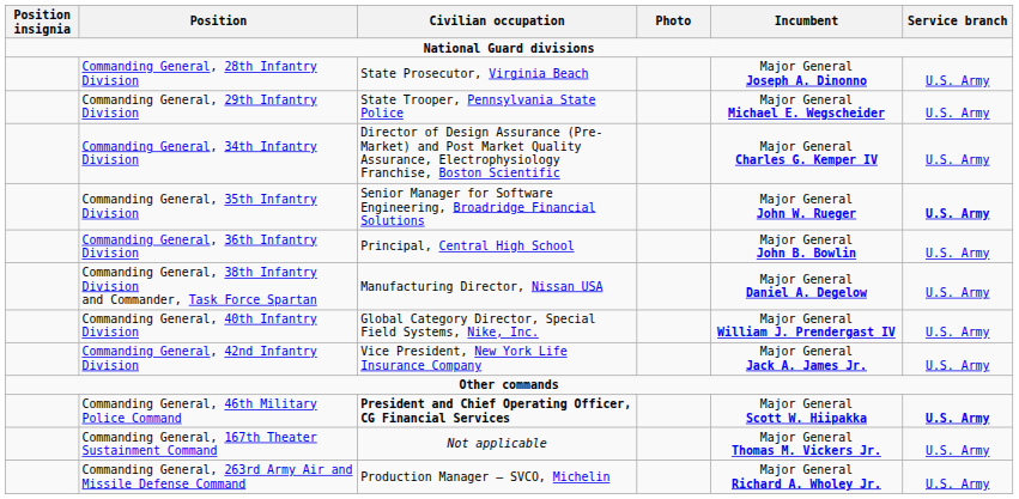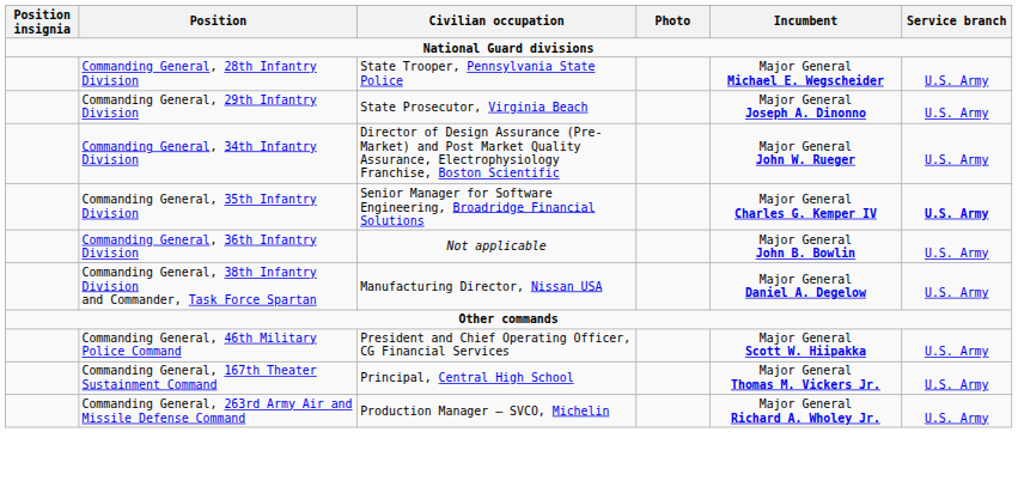 <table class="wikitable">
 <tr>
 <th width="75" style="text-align:center">Position insignia</th>
 <th width="300" style="text-align:center">Position</th>
 <th width="300" style="text-align:center">Civilian occupation</th>
 <th width="75" style="text-align:center">Photo</th>
 <th width="205" style="text-align:center">Incumbent</th>
 <th width="115" style="text-align:center">Service branch</th>
 </tr>
 <tr>
 <td colspan="6" style="text-align:center"><strong>National Guard divisions</strong></td>
 </tr>
 <tr>
 <td></td>
 <td><a href='#'>Commanding General</a>, <a href='#'>28th Infantry Division</a></td>
+<td>State Trooper, <a href='#'>Pennsylvania State Police</a></td>
+<td></td>
+<td style="text-align:center">Major General<br><strong><a href='#'>Michael E. Wegscheider</a></strong></td>
+<td style="text-align:center"><br><a href='#'>U.S. Army</a></td>
+</tr>
+<tr>
+<td></td>
+<td>Commanding General, <a href='#'>29th Infantry Division</a></td>
 <td>State Prosecutor, <a href='#'>Virginia Beach</a></td>
 <td></td>
 <td style="text-align:center">Major General<br><strong><a href='#'>Joseph A. Dinonno</a></strong></td>
 <td style="text-align:center"><br><a href='#'>U.S. Army</a></td>
 </tr>
 <tr>
 <td></td>
-<td>Commanding General, <a href='#'>29th Infantry Division</a></td>
-<td>State Trooper, <a href='#'>Pennsylvania State Police</a></td>
-<td></td>
-<td style="text-align:center">Major General<br><strong><a href='#'>Michael E. Wegscheider</a></strong></td>
-<td style="text-align:center"><br><a href='#'>U.S. Army</a></td>
-</tr>
-<tr>
-<td></td>
 <td><a href='#'>Commanding General</a>, <a href='#'>34th Infantry Division</a></td>
 <td>Director of Design Assurance (Pre-Market) and Post Market Quality Assurance, Electrophysiology Franchise, <a href='#'>Boston Scientific</a></td>
 <td></td>
-<td style="text-align:center">Major General<br><strong><a href='#'>Charles G. Kemper IV</a></strong></td>
+<td style="text-align:center">Major General<br><strong><a href='#'>John W. Rueger</a></strong></td>
 <td style="text-align:center"><br><a href='#'>U.S. Army</a></td>
 </tr>
 <tr>
 <td></td>
 <td>Commanding General, <a href='#'>35th Infantry Division</a></td>
 <td>Senior Manager for Software Engineering, <a href='#'>Broadridge Financial Solutions</a></td>
 <td></td>
-<td style="text-align:center">Major General<br><strong><a href='#'>John W. Rueger</a></strong></td>
+<td style="text-align:center">Major General<br><strong><a href='#'>Charles G. Kemper IV</a></strong></td>
 <td style="text-align:center"><strong><br><a href='#'>U.S. Army</a></strong></td>
 </tr>
 <tr>
 <td></td>
 <td><a href='#'>Commanding General</a>, <a href='#'>36th Infantry Division</a></td>
-<td>Principal, <a href='#'>Central High School</a></td>
+<td style="text-align:center"><em>Not applicable</em></td>
 <td></td>
 <td style="text-align:center">Major General<br><strong><a href='#'>John B. Bowlin</a></strong></td>
 <td style="text-align:center"><br><a href='#'>U.S. Army</a></td>
 </tr>
 <tr>
 <td> </td>
 <td>Commanding General, <a href='#'>38th Infantry Division</a><br>and Commander, <a href='#'>Task Force Spartan</a></td>
 <td>Manufacturing Director, <a href='#'>Nissan USA</a></td>
 <td></td>
 <td style="text-align:center">Major General<br><strong><a href='#'>Daniel A. Degelow</a></strong></td>
 <td style="text-align:center"><br><a href='#'>U.S. Army</a></td>
 </tr>
 <tr>
-<td></td>
-<td>Commanding General, <a href='#'>40th Infantry Division</a></td>
-<td>Global Category Director, Special Field Systems, <a href='#'>Nike, Inc.</a></td>
-<td></td>
-<td style="text-align:center">Major General<br><strong><a href='#'>William J. Prendergast IV</a></strong></td>
-<td style="text-align:center"><br><a href='#'>U.S. Army</a></td>
-</tr>
-<tr>
-<td></td>
-<td><a href='#'>Commanding General</a>, <a href='#'>42nd Infantry Division</a></td>
-<td>Vice President, <a href='#'>New York Life Insurance Company</a></td>
-<td></td>
-<td style="text-align:center">Major General<br><strong><a href='#'>Jack A. James Jr.</a></strong></td>
-<td style="text-align:center"><br><a href='#'>U.S. Army</a></td>
-</tr>
-<tr>
 <td colspan="6" style="text-align:center"><strong>Other commands</strong></td>
 </tr>
 <tr>
 <td></td>
 <td>Commanding General, <a href='#'>46th Military Police Command</a></td>
-<td><strong>President and Chief Operating Officer, CG Financial Services</strong></td>
+<td>President and Chief Operating Officer, CG Financial Services</td>
 <td></td>
 <td style="text-align:center">Major General<br><strong><a href='#'>Scott W. Hiipakka</a></strong></td>
-<td style="text-align:center"><strong><br><a href='#'>U.S. Army</a></strong></td>
+<td style="text-align:center"><br><a href='#'>U.S. Army</a></td>
 </tr>
 <tr>
 <td></td>
 <td>Commanding General, <a href='#'>167th Theater Sustainment Command</a></td>
-<td style="text-align:center"><em>Not applicable</em></td>
+<td>Principal, <a href='#'>Central High School</a></td>
 <td></td>
 <td style="text-align:center">Major General<br><strong><a href='#'>Thomas M. Vickers Jr.</a></strong></td>
 <td style="text-align:center"><br><a href='#'>U.S. Army</a></td>
 </tr>
 <tr>
 <td></td>
 <td>Commanding General, <a href='#'>263rd Army Air and Missile Defense Command</a></td>
 <td>Production Manager – SVCO, <a href='#'>Michelin</a></td>
 <td></td>
 <td style="text-align:center">Major General<br><strong><a href='#'>Richard A. Wholey Jr.</a></strong></td>
 <td style="text-align:center"><br><a href='#'>U.S. Army</a></td>
 </tr>
 </table>
